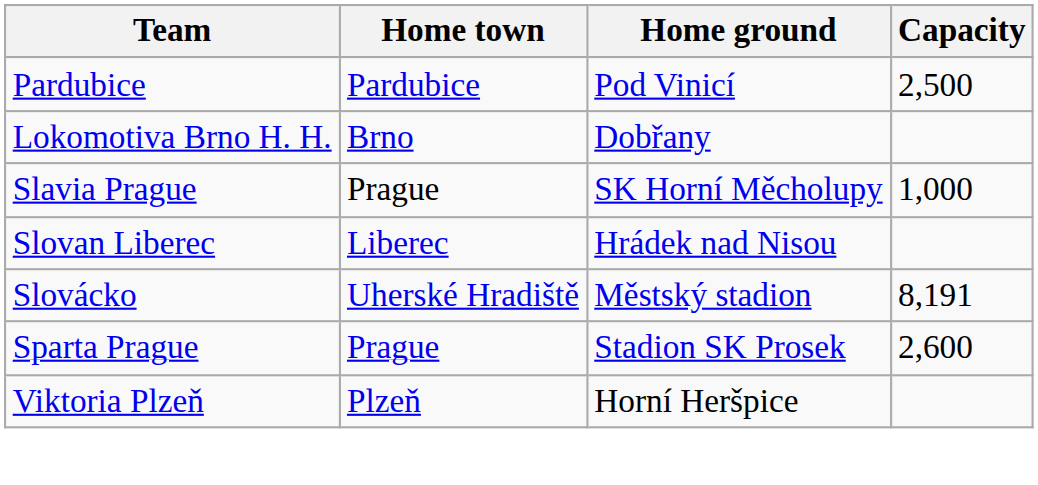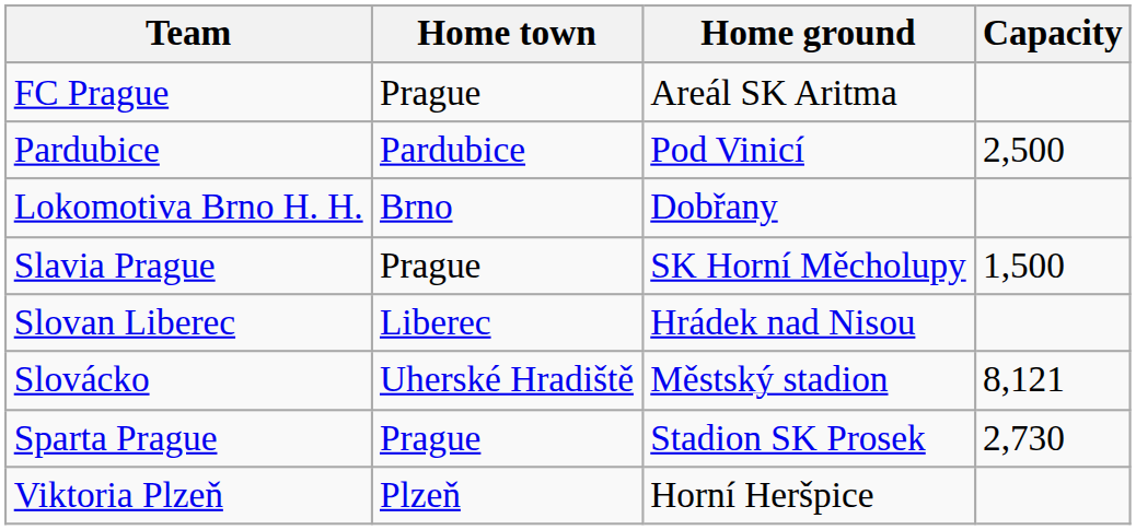 <table class="wikitable sortable">
 <tr>
 <th>Team</th>
 <th>Home town</th>
 <th>Home ground</th>
 <th>Capacity</th>
+</tr>
+<tr>
+<td><a href='#'>FC Prague</a></td>
+<td>Prague</td>
+<td>Areál SK Aritma</td>
+<td></td>
 </tr>
 <tr>
 <td><a href='#'>Pardubice</a></td>
 <td><a href='#'>Pardubice</a></td>
 <td><a href='#'>Pod Vinicí</a></td>
 <td>2,500</td>
 </tr>
 <tr>
 <td><a href='#'>Lokomotiva Brno H. H.</a></td>
 <td><a href='#'>Brno</a></td>
 <td><a href='#'>Dobřany</a></td>
 <td></td>
 </tr>
 <tr>
 <td><a href='#'>Slavia Prague</a></td>
 <td>Prague</td>
 <td><a href='#'>SK Horní Měcholupy</a></td>
-<td>1,000</td>
+<td>1,500</td>
 </tr>
 <tr>
 <td><a href='#'>Slovan Liberec</a></td>
 <td><a href='#'>Liberec</a></td>
 <td><a href='#'>Hrádek nad Nisou</a></td>
 <td></td>
 </tr>
 <tr>
 <td><a href='#'>Slovácko</a></td>
 <td><a href='#'>Uherské Hradiště</a></td>
 <td><a href='#'>Městský stadion</a></td>
-<td>8,191</td>
+<td>8,121</td>
 </tr>
 <tr>
 <td><a href='#'>Sparta Prague</a></td>
 <td><a href='#'>Prague</a></td>
 <td><a href='#'>Stadion SK Prosek</a></td>
-<td>2,600</td>
+<td>2,730</td>
 </tr>
 <tr>
 <td><a href='#'>Viktoria Plzeň</a></td>
 <td><a href='#'>Plzeň</a></td>
 <td>Horní Heršpice</td>
 <td></td>
 </tr>
 </table>
